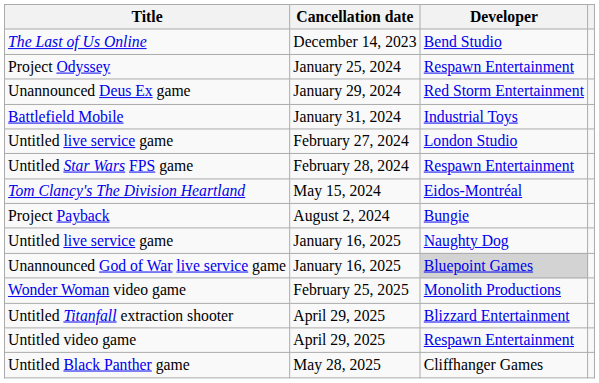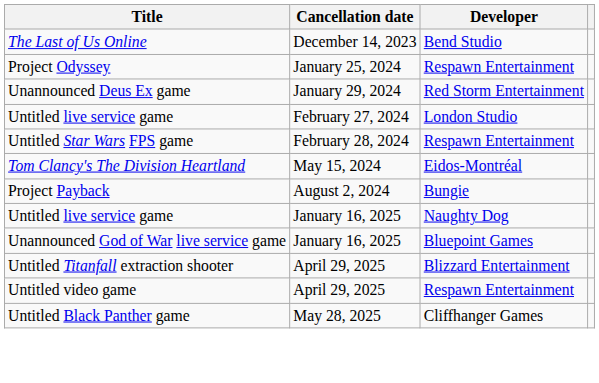 <table class="wikitable">
 <tr>
 <th>Title</th>
 <th>Cancellation date</th>
 <th>Developer</th>
 <th></th>
 </tr>
 <tr>
 <td><em><a href='#'>The Last of Us Online</a></em></td>
 <td>December 14, 2023</td>
 <td><a href='#'>Bend Studio</a></td>
 <td></td>
 </tr>
 <tr>
 <td>Project <a href='#'>Odyssey</a></td>
 <td>January 25, 2024</td>
 <td><a href='#'>Respawn Entertainment</a></td>
 <td></td>
 </tr>
 <tr>
 <td>Unannounced <a href='#'>Deus Ex</a> game</td>
 <td>January 29, 2024</td>
 <td><a href='#'>Red Storm Entertainment</a></td>
-<td></td>
-</tr>
-<tr>
-<td><a href='#'>Battlefield Mobile</a></td>
-<td>January 31, 2024</td>
-<td><a href='#'>Industrial Toys</a></td>
 <td></td>
 </tr>
 <tr>
 <td>Untitled <a href='#'>live service</a> game</td>
 <td>February 27, 2024</td>
 <td><a href='#'>London Studio</a></td>
 <td></td>
 </tr>
 <tr>
 <td>Untitled <em><a href='#'>Star Wars</a></em> <a href='#'>FPS</a> game</td>
 <td>February 28, 2024</td>
 <td><a href='#'>Respawn Entertainment</a></td>
 <td></td>
 </tr>
 <tr>
 <td><em><a href='#'>Tom Clancy's The Division Heartland</a></em></td>
 <td>May 15, 2024</td>
 <td><a href='#'>Eidos-Montréal</a></td>
 <td></td>
 </tr>
 <tr>
 <td>Project <a href='#'>Payback</a></td>
 <td>August 2, 2024</td>
 <td><a href='#'>Bungie</a></td>
 <td></td>
 </tr>
 <tr>
 <td>Untitled <a href='#'>live service</a> game</td>
 <td>January 16, 2025</td>
 <td><a href='#'>Naughty Dog</a></td>
 <td></td>
 </tr>
 <tr>
 <td>Unannounced <a href='#'>God of War</a> <a href='#'>live service</a> game</td>
 <td>January 16, 2025</td>
-<td style="background: lightgrey;"><a href='#'>Bluepoint Games</a></td>
-<td></td>
-</tr>
-<tr>
-<td><a href='#'>Wonder Woman</a> video game</td>
-<td>February 25, 2025</td>
-<td><a href='#'>Monolith Productions</a></td>
+<td><a href='#'>Bluepoint Games</a></td>
 <td></td>
 </tr>
 <tr>
 <td>Untitled <em><a href='#'>Titanfall</a></em> extraction shooter</td>
 <td>April 29, 2025</td>
 <td><a href='#'>Blizzard Entertainment</a></td>
 <td></td>
 </tr>
 <tr>
 <td>Untitled video game</td>
 <td>April 29, 2025</td>
 <td><a href='#'>Respawn Entertainment</a></td>
 <td></td>
 </tr>
 <tr>
 <td>Untitled <a href='#'>Black Panther</a> game</td>
 <td>May 28, 2025</td>
 <td>Cliffhanger Games</td>
 <td></td>
 </tr>
 </table>
